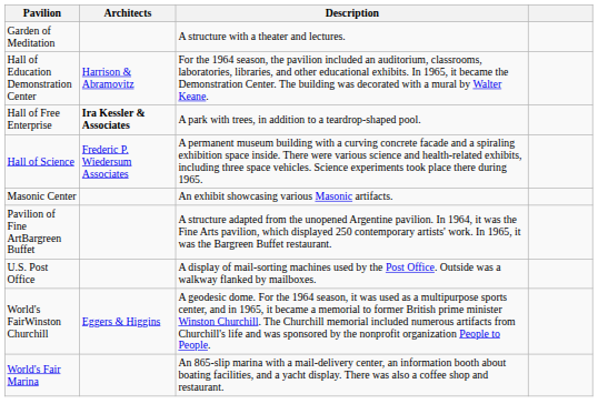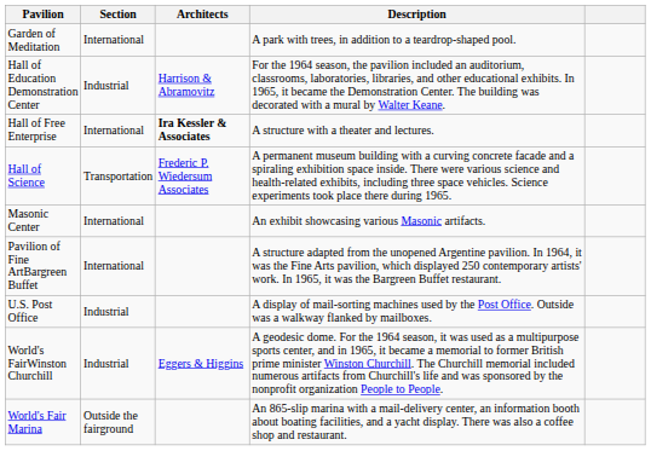 <table class="wikitable sortable collapsible">
 <tr>
 <th scope="col" width="10%">Pavilion</th>
+<th scope="col" width="10%">Section</th>
 <th scope="col" width="15%">Architects</th>
 <th scope="col" width="55%" class="unsortable">Description</th>
 <th scope="col" width="10%" class="unsortable"></th>
 </tr>
 <tr>
 <td>Garden of Meditation</td>
+<td>International</td>
 <td></td>
-<td>A structure with a theater and lectures.</td>
+<td>A  park with trees, in addition to a teardrop-shaped pool.</td>
 <td></td>
 </tr>
 <tr>
 <td>Hall of Education Demonstration Center</td>
+<td>Industrial</td>
 <td><a href='#'>Harrison & Abramovitz</a></td>
 <td>For the 1964 season, the pavilion included an auditorium, classrooms, laboratories, libraries, and other educational exhibits. In 1965, it became the Demonstration Center. The building was decorated with a mural by <a href='#'>Walter Keane</a>.</td>
 <td></td>
 </tr>
 <tr>
 <td>Hall of Free Enterprise</td>
+<td>International</td>
 <td><strong>Ira Kessler & Associates</strong></td>
-<td>A  park with trees, in addition to a teardrop-shaped pool.</td>
+<td>A structure with a theater and lectures.</td>
 <td></td>
 </tr>
 <tr>
 <td><a href='#'>Hall of Science</a></td>
+<td>Transportation</td>
 <td><a href='#'>Frederic P. Wiedersum Associates</a></td>
 <td>A permanent museum building with a curving concrete facade and a spiraling exhibition space inside. There were various science and health-related exhibits, including three space vehicles. Science experiments took place there during 1965.</td>
 <td></td>
 </tr>
 <tr>
 <td>Masonic Center</td>
+<td>International</td>
 <td></td>
 <td>An exhibit showcasing various <a href='#'>Masonic</a> artifacts.</td>
 <td></td>
 </tr>
 <tr>
 <td>Pavilion of Fine ArtBargreen Buffet</td>
+<td>International</td>
 <td></td>
 <td>A structure adapted from the unopened Argentine pavilion. In 1964, it was the Fine Arts pavilion, which displayed 250 contemporary artists' work. In 1965, it was the Bargreen Buffet restaurant.</td>
 <td></td>
 </tr>
 <tr>
 <td>U.S. Post Office</td>
+<td>Industrial</td>
 <td></td>
 <td>A display of mail-sorting machines used by the <a href='#'>Post Office</a>. Outside was a walkway flanked by mailboxes.</td>
 <td></td>
 </tr>
 <tr>
 <td>World's FairWinston Churchill</td>
+<td>Industrial</td>
 <td><a href='#'>Eggers & Higgins</a></td>
 <td>A  geodesic dome. For the 1964 season, it was used as a multipurpose sports center, and in 1965, it became a memorial to former British prime minister <a href='#'>Winston Churchill</a>. The Churchill memorial included numerous artifacts from Churchill's life and was sponsored by the nonprofit organization <a href='#'>People to People</a>.</td>
 <td></td>
 </tr>
 <tr>
 <td><a href='#'>World's Fair Marina</a></td>
+<td>Outside the fairground</td>
 <td></td>
 <td>An 865-slip marina with a mail-delivery center, an information booth about boating facilities, and a yacht display. There was also a coffee shop and restaurant.</td>
 <td></td>
 </tr>
 </table>
